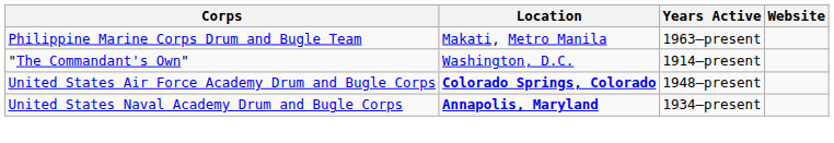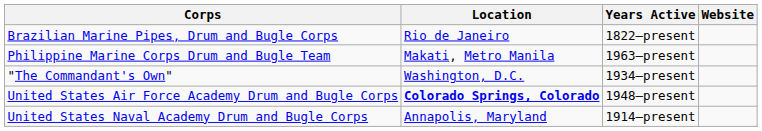 <table class="wikitable">
 <tr>
 <th>Corps</th>
 <th>Location</th>
 <th>Years Active</th>
 <th>Website</th>
+</tr>
+<tr>
+<td><a href='#'>Brazilian Marine Pipes, Drum and Bugle Corps</a></td>
+<td><a href='#'>Rio de Janeiro</a></td>
+<td>1822–present</td>
+<td></td>
 </tr>
 <tr>
 <td><a href='#'>Philippine Marine Corps Drum and Bugle Team</a></td>
 <td><a href='#'>Makati</a>, <a href='#'>Metro Manila</a></td>
 <td>1963–present</td>
 <td></td>
 </tr>
 <tr>
 <td>"<a href='#'>The Commandant's Own</a>"</td>
 <td><a href='#'>Washington, D.C.</a></td>
-<td>1914–present</td>
+<td>1934–present</td>
 <td></td>
 </tr>
 <tr>
 <td><a href='#'>United States Air Force Academy Drum and Bugle Corps</a></td>
 <td><strong><a href='#'>Colorado Springs, Colorado</a></strong></td>
 <td>1948–present</td>
 <td></td>
 </tr>
 <tr>
 <td><a href='#'>United States Naval Academy Drum and Bugle Corps</a></td>
-<td><strong><a href='#'>Annapolis, Maryland</a></strong></td>
-<td>1934–present</td>
+<td><a href='#'>Annapolis, Maryland</a></td>
+<td>1914–present</td>
 <td></td>
 </tr>
 </table>
